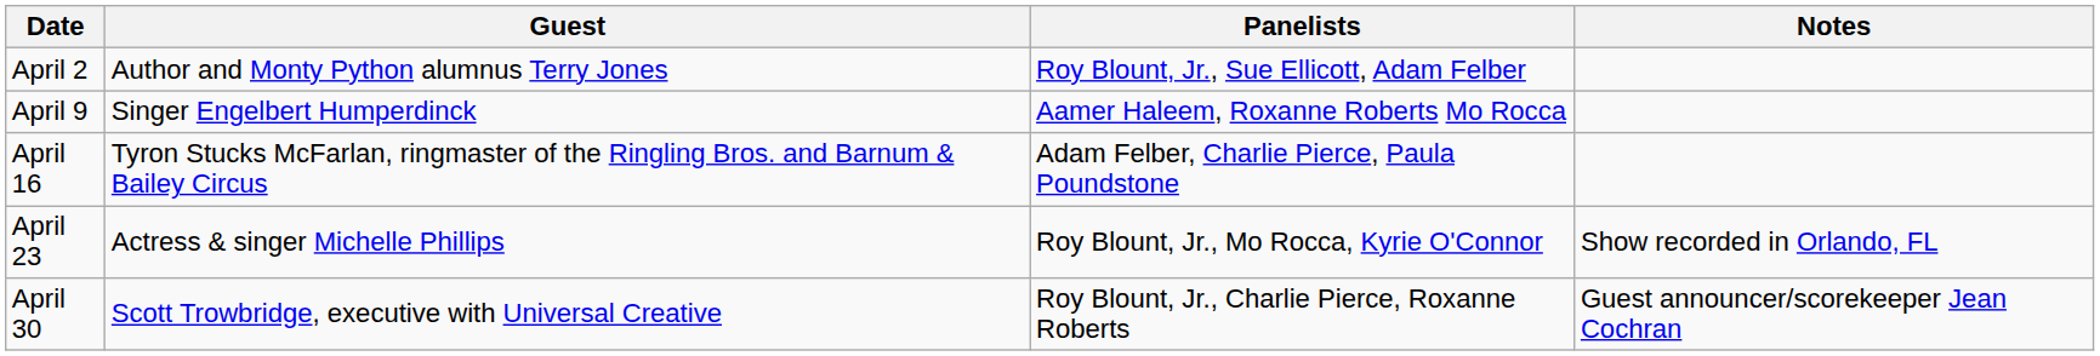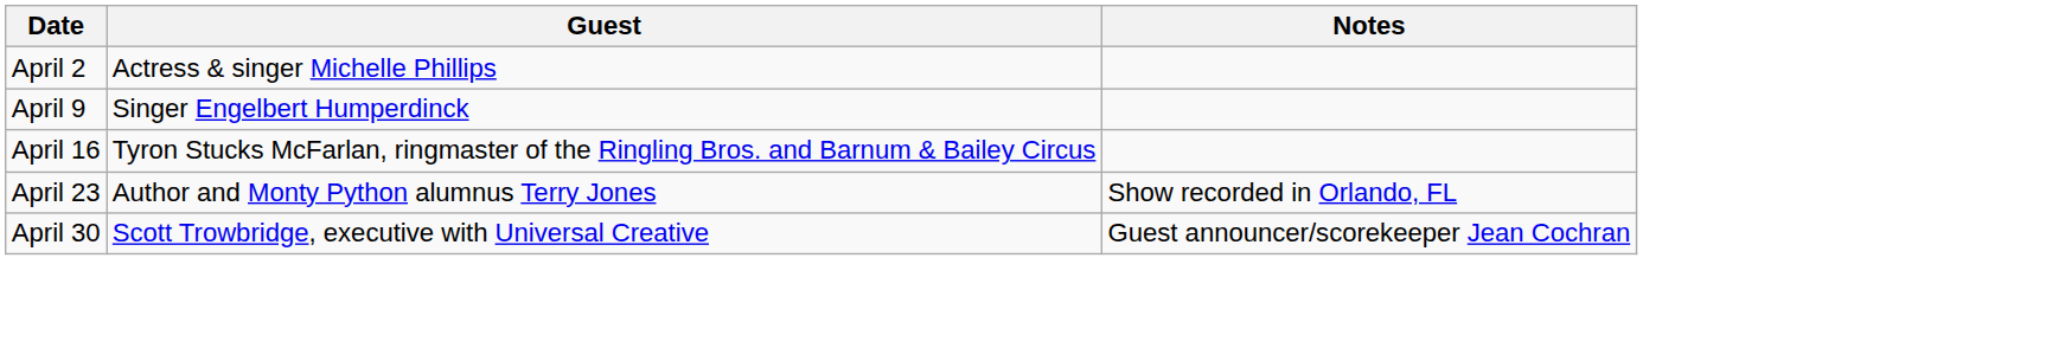 <table class="wikitable">
 <tr>
 <th>Date</th>
 <th>Guest</th>
-<th>Panelists</th>
 <th>Notes</th>
 </tr>
 <tr>
 <td>April 2</td>
-<td>Author and <a href='#'>Monty Python</a> alumnus <a href='#'>Terry Jones</a></td>
-<td><a href='#'>Roy Blount, Jr.</a>, <a href='#'>Sue Ellicott</a>, <a href='#'>Adam Felber</a></td>
+<td>Actress & singer <a href='#'>Michelle Phillips</a></td>
 <td></td>
 </tr>
 <tr>
 <td>April 9</td>
 <td>Singer <a href='#'>Engelbert Humperdinck</a></td>
-<td><a href='#'>Aamer Haleem</a>, <a href='#'>Roxanne Roberts</a> <a href='#'>Mo Rocca</a></td>
 <td></td>
 </tr>
 <tr>
 <td>April 16</td>
 <td>Tyron Stucks McFarlan, ringmaster of the <a href='#'>Ringling Bros. and Barnum & Bailey Circus</a></td>
-<td>Adam Felber, <a href='#'>Charlie Pierce</a>, <a href='#'>Paula Poundstone</a></td>
 <td></td>
 </tr>
 <tr>
 <td>April 23</td>
-<td>Actress & singer <a href='#'>Michelle Phillips</a></td>
-<td>Roy Blount, Jr., Mo Rocca, <a href='#'>Kyrie O'Connor</a></td>
+<td>Author and <a href='#'>Monty Python</a> alumnus <a href='#'>Terry Jones</a></td>
 <td>Show recorded in <a href='#'>Orlando, FL</a> </td>
 </tr>
 <tr>
 <td>April 30</td>
 <td><a href='#'>Scott Trowbridge</a>, executive with <a href='#'>Universal Creative</a></td>
-<td>Roy Blount, Jr., Charlie Pierce, Roxanne Roberts</td>
 <td>Guest announcer/scorekeeper <a href='#'>Jean Cochran</a></td>
 </tr>
 </table>
